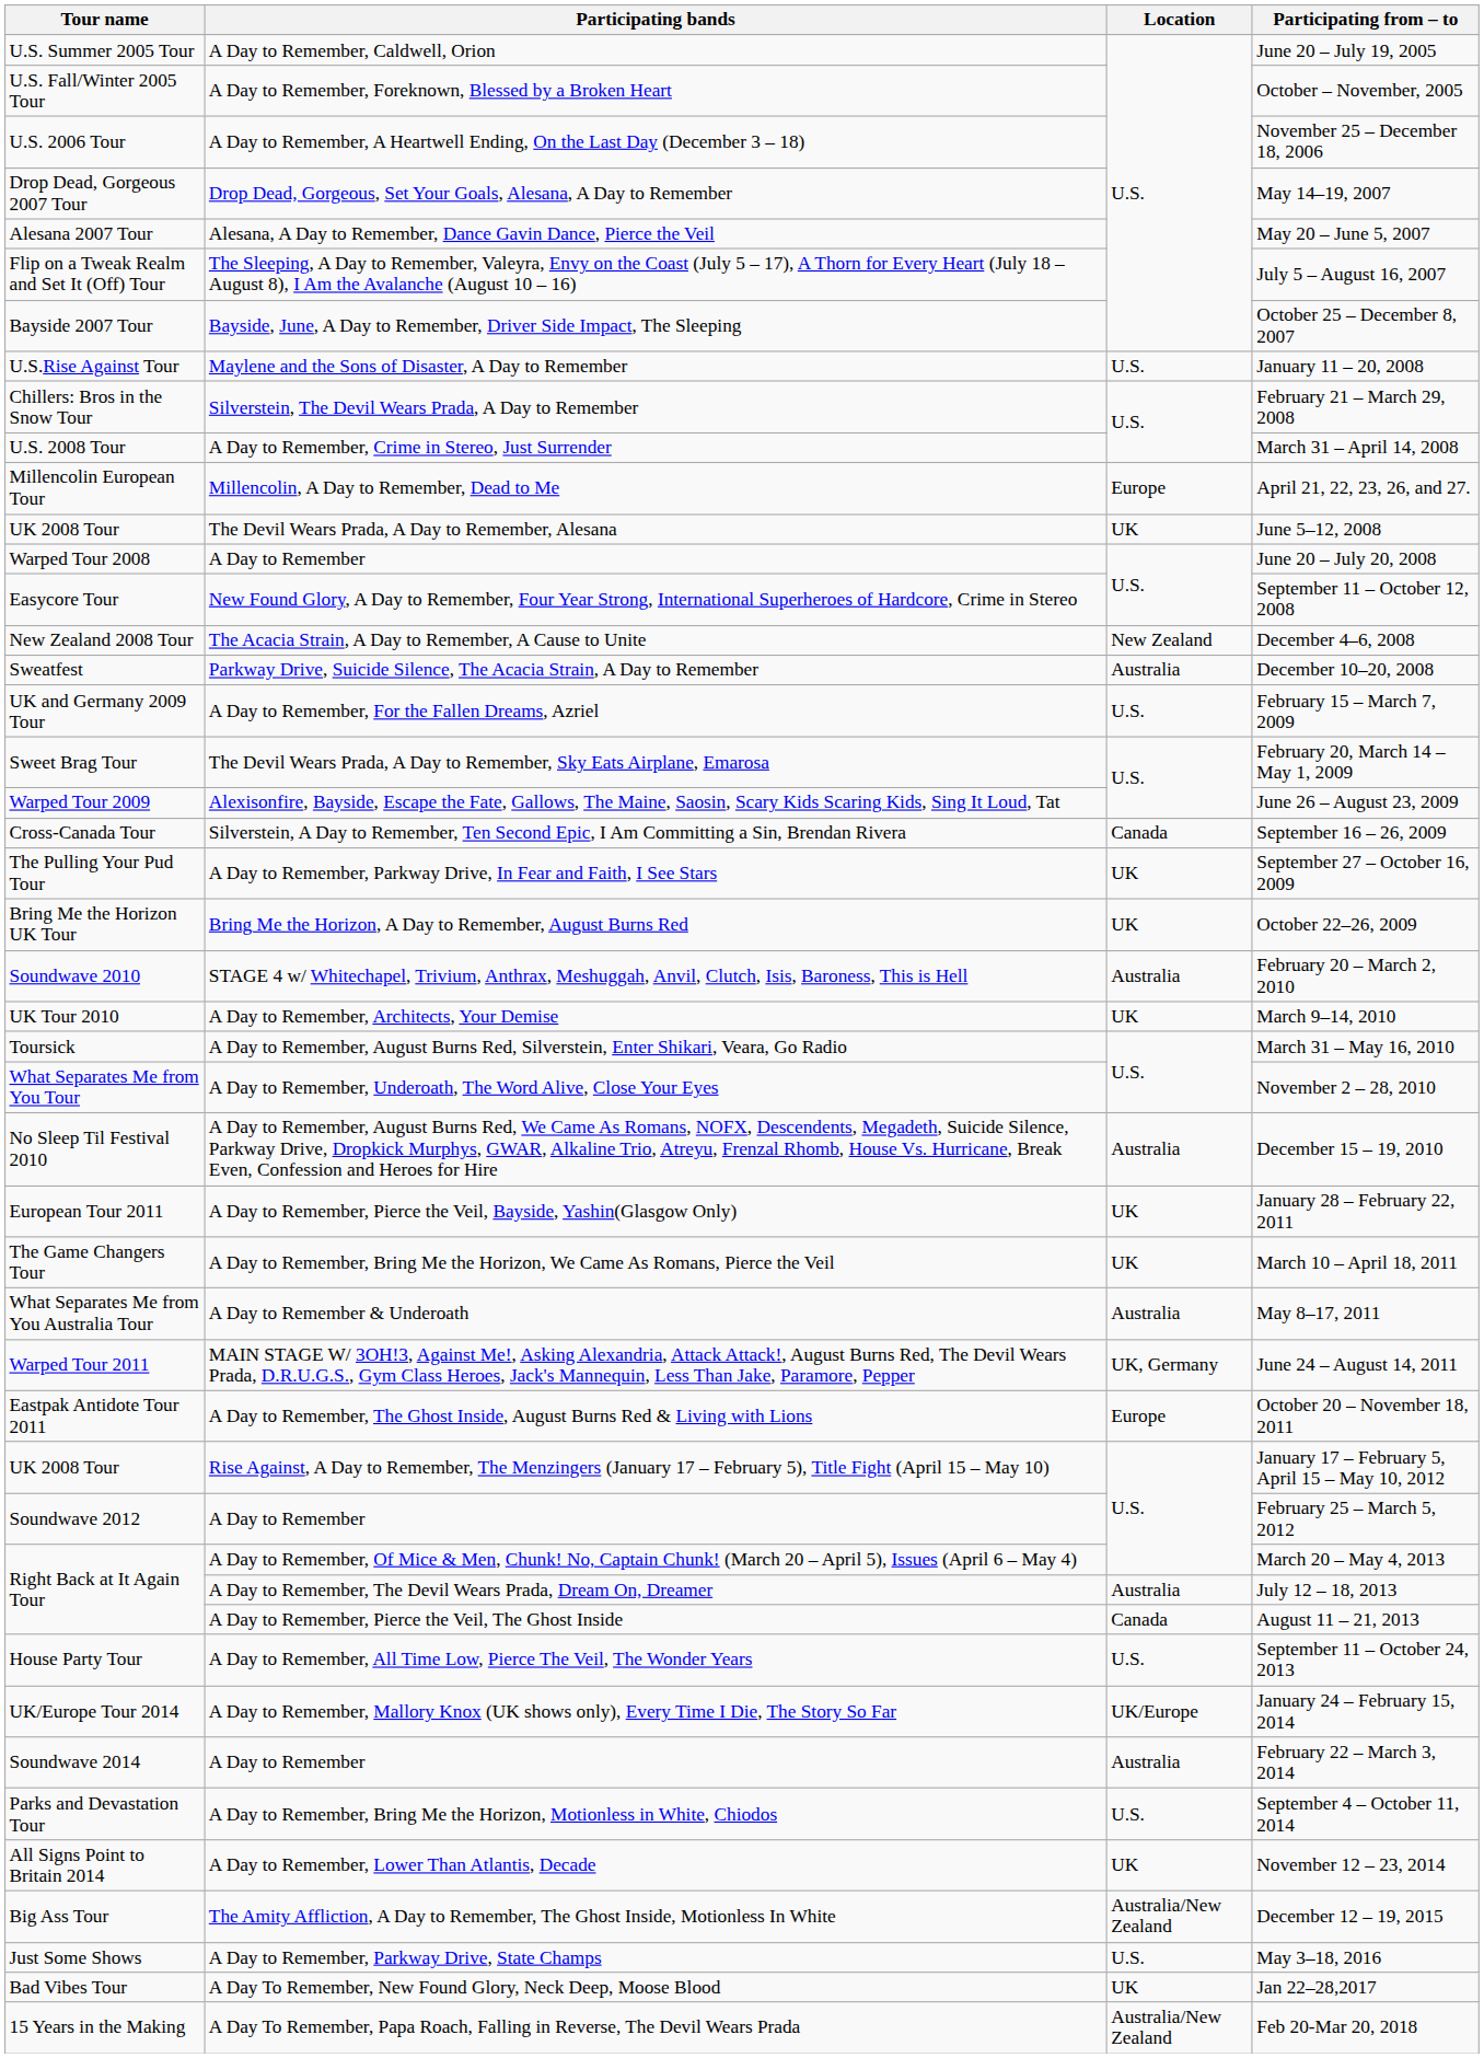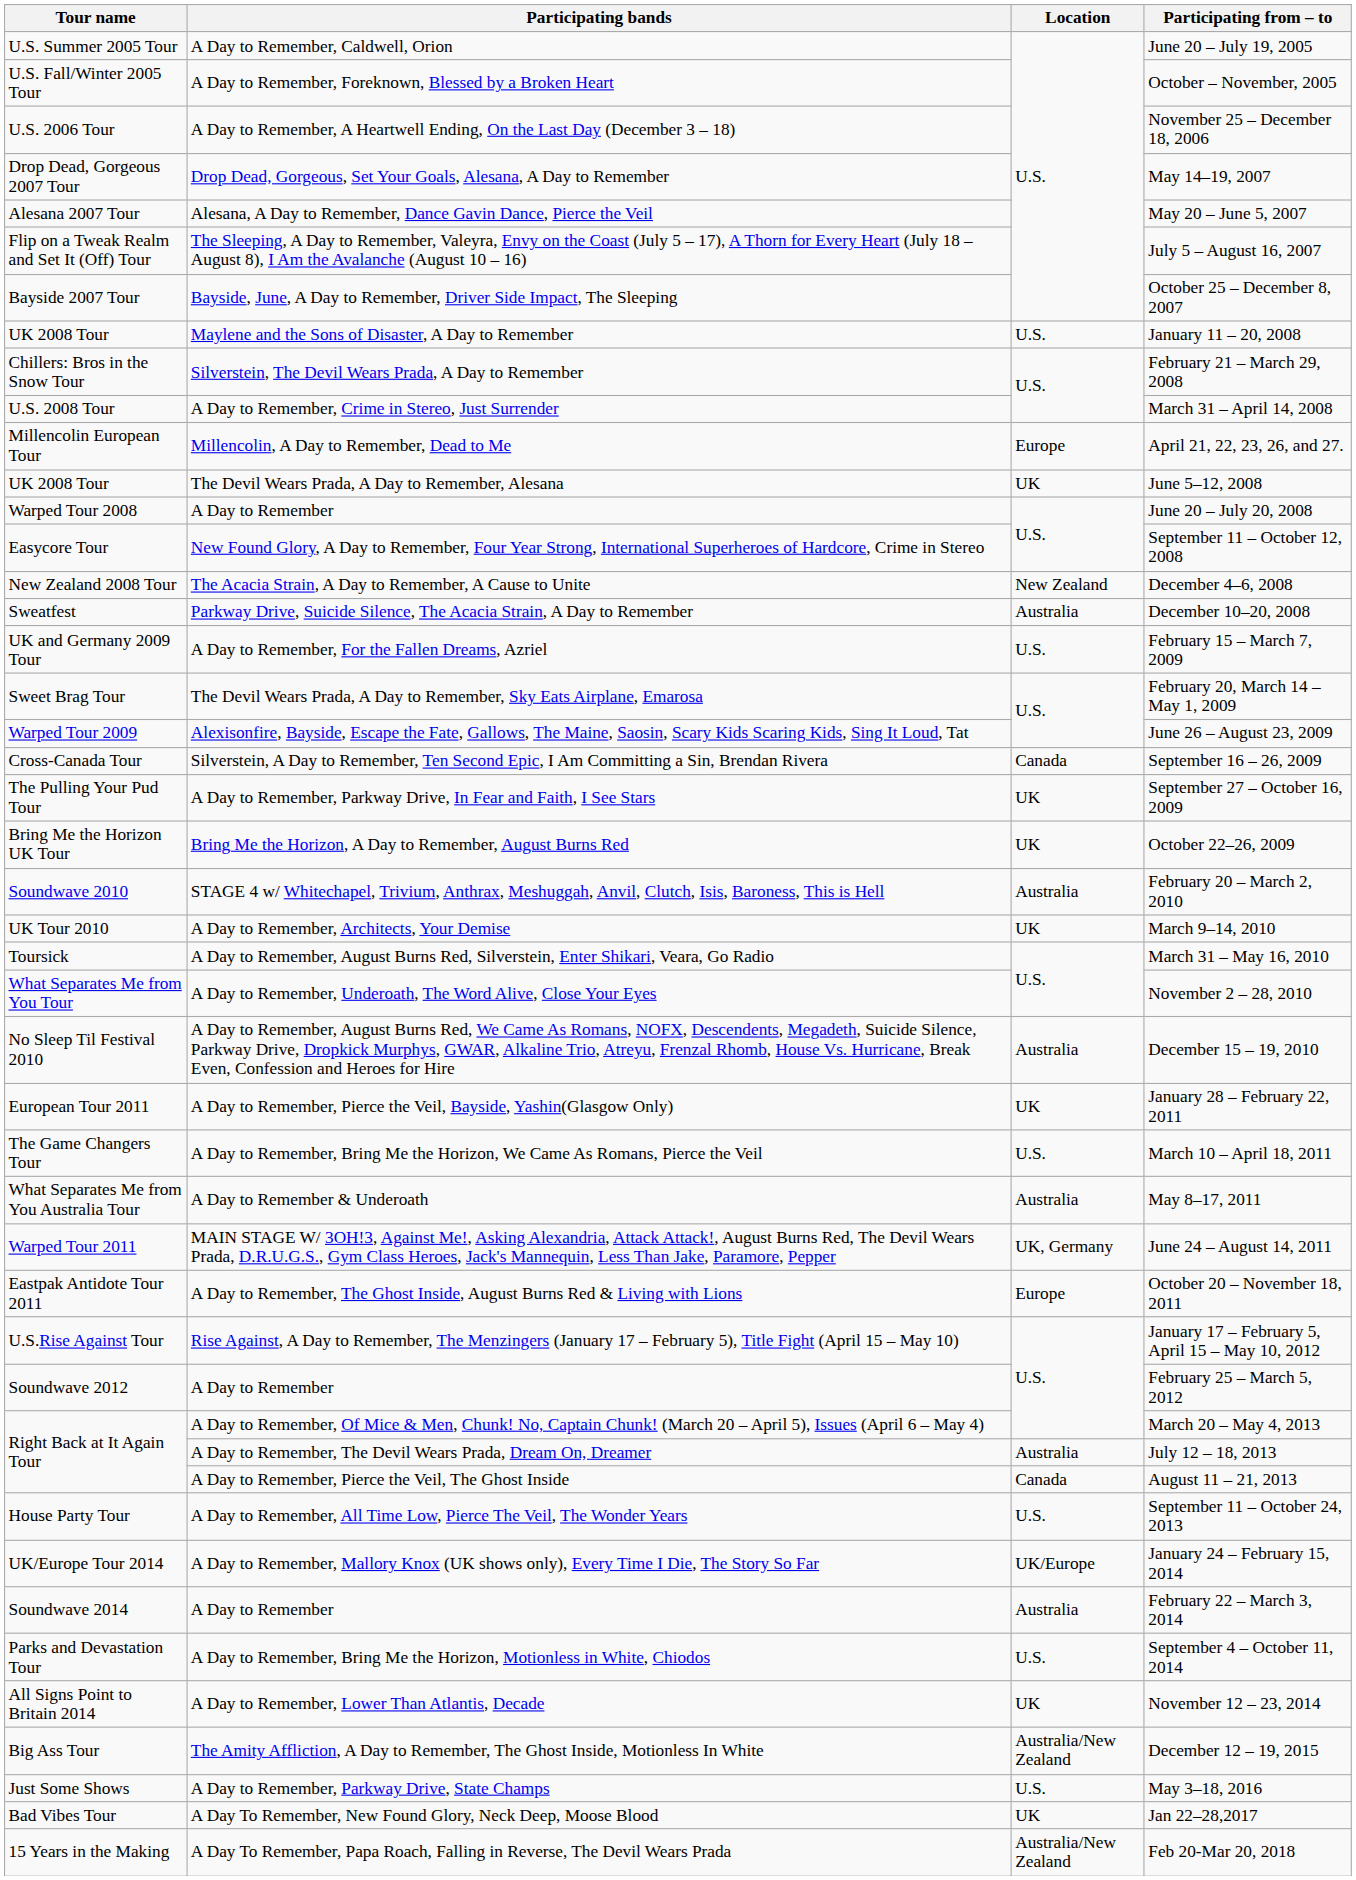 <table class="wikitable unsortable">
 <tr>
 <th>Tour name</th>
 <th>Participating bands</th>
 <th>Location</th>
 <th>Participating from – to</th>
 </tr>
 <tr>
 <td>U.S. Summer 2005 Tour</td>
 <td>A Day to Remember, Caldwell, Orion</td>
 <td rowspan="7">U.S.</td>
 <td>June 20 – July 19, 2005</td>
 </tr>
 <tr>
 <td>U.S. Fall/Winter 2005 Tour</td>
 <td>A Day to Remember, Foreknown, <a href='#'>Blessed by a Broken Heart</a></td>
 <td>October – November, 2005</td>
 </tr>
 <tr>
 <td>U.S. 2006 Tour</td>
 <td>A Day to Remember, A Heartwell Ending, <a href='#'>On the Last Day</a> (December 3 – 18)</td>
 <td>November 25 – December 18, 2006</td>
 </tr>
 <tr>
 <td>Drop Dead, Gorgeous 2007 Tour</td>
 <td><a href='#'>Drop Dead, Gorgeous</a>, <a href='#'>Set Your Goals</a>, <a href='#'>Alesana</a>, A Day to Remember</td>
 <td>May 14–19, 2007</td>
 </tr>
 <tr>
 <td>Alesana 2007 Tour</td>
 <td>Alesana, A Day to Remember, <a href='#'>Dance Gavin Dance</a>, <a href='#'>Pierce the Veil</a></td>
 <td>May 20 – June 5, 2007</td>
 </tr>
 <tr>
 <td>Flip on a Tweak Realm and Set It (Off) Tour</td>
 <td><a href='#'>The Sleeping</a>, A Day to Remember, Valeyra, <a href='#'>Envy on the Coast</a> (July 5 – 17), <a href='#'>A Thorn for Every Heart</a> (July 18 – August 8), <a href='#'>I Am the Avalanche</a> (August 10 – 16)</td>
 <td>July 5 – August 16, 2007</td>
 </tr>
 <tr>
 <td>Bayside 2007 Tour</td>
 <td><a href='#'>Bayside</a>, <a href='#'>June</a>, A Day to Remember, <a href='#'>Driver Side Impact</a>, The Sleeping</td>
 <td>October 25 – December 8, 2007</td>
 </tr>
 <tr>
-<td>U.S.<a href='#'>Rise Against</a> Tour</td>
+<td>UK 2008 Tour</td>
 <td><a href='#'>Maylene and the Sons of Disaster</a>, A Day to Remember</td>
 <td>U.S.</td>
 <td>January 11 – 20, 2008</td>
 </tr>
 <tr>
 <td>Chillers: Bros in the Snow Tour</td>
 <td><a href='#'>Silverstein</a>, <a href='#'>The Devil Wears Prada</a>, A Day to Remember</td>
 <td rowspan="2">U.S.</td>
 <td>February 21 – March 29, 2008</td>
 </tr>
 <tr>
 <td>U.S. 2008 Tour</td>
 <td>A Day to Remember, <a href='#'>Crime in Stereo</a>, <a href='#'>Just Surrender</a></td>
 <td>March 31 – April 14, 2008</td>
 </tr>
 <tr>
 <td>Millencolin European Tour</td>
 <td><a href='#'>Millencolin</a>, A Day to Remember, <a href='#'>Dead to Me</a></td>
 <td>Europe</td>
 <td April 2008>April 21, 22, 23, 26, and 27.</td>
 </tr>
 <tr>
 <td>UK 2008 Tour</td>
 <td>The Devil Wears Prada, A Day to Remember, Alesana</td>
 <td>UK</td>
 <td>June 5–12, 2008</td>
 </tr>
 <tr>
 <td>Warped Tour 2008</td>
 <td>A Day to Remember</td>
 <td rowspan="2">U.S.</td>
 <td>June 20 – July 20, 2008</td>
 </tr>
 <tr>
 <td>Easycore Tour</td>
 <td><a href='#'>New Found Glory</a>, A Day to Remember, <a href='#'>Four Year Strong</a>, <a href='#'>International Superheroes of Hardcore</a>, Crime in Stereo</td>
 <td>September 11 – October 12, 2008</td>
 </tr>
 <tr>
 <td>New Zealand 2008 Tour</td>
 <td><a href='#'>The Acacia Strain</a>, A Day to Remember, A Cause to Unite</td>
 <td>New Zealand</td>
 <td>December 4–6, 2008</td>
 </tr>
 <tr>
 <td>Sweatfest</td>
 <td><a href='#'>Parkway Drive</a>, <a href='#'>Suicide Silence</a>, <a href='#'>The Acacia Strain</a>, A Day to Remember</td>
 <td>Australia</td>
 <td>December 10–20, 2008</td>
 </tr>
 <tr>
 <td>UK and Germany 2009 Tour</td>
 <td>A Day to Remember, <a href='#'>For the Fallen Dreams</a>, Azriel</td>
 <td>U.S.</td>
 <td>February 15 – March 7, 2009</td>
 </tr>
 <tr>
 <td>Sweet Brag Tour</td>
 <td>The Devil Wears Prada, A Day to Remember, <a href='#'>Sky Eats Airplane</a>, <a href='#'>Emarosa</a></td>
 <td rowspan="2">U.S.</td>
 <td>February 20, March 14 – May 1, 2009</td>
 </tr>
 <tr>
 <td><a href='#'>Warped Tour 2009</a></td>
 <td><a href='#'>Alexisonfire</a>, <a href='#'>Bayside</a>, <a href='#'>Escape the Fate</a>, <a href='#'>Gallows</a>, <a href='#'>The Maine</a>, <a href='#'>Saosin</a>, <a href='#'>Scary Kids Scaring Kids</a>, <a href='#'>Sing It Loud</a>, Tat</td>
 <td>June 26 – August 23, 2009</td>
 </tr>
 <tr>
 <td>Cross-Canada Tour</td>
 <td>Silverstein, A Day to Remember, <a href='#'>Ten Second Epic</a>, I Am Committing a Sin, Brendan Rivera</td>
 <td>Canada</td>
 <td>September 16 – 26, 2009</td>
 </tr>
 <tr>
 <td>The Pulling Your Pud Tour</td>
 <td>A Day to Remember, Parkway Drive, <a href='#'>In Fear and Faith</a>, <a href='#'>I See Stars</a></td>
 <td>UK</td>
 <td>September 27 – October 16, 2009</td>
 </tr>
 <tr>
 <td>Bring Me the Horizon UK Tour</td>
 <td><a href='#'>Bring Me the Horizon</a>, A Day to Remember, <a href='#'>August Burns Red</a></td>
 <td>UK</td>
 <td>October 22–26, 2009</td>
 </tr>
 <tr>
 <td><a href='#'>Soundwave 2010</a></td>
 <td>STAGE 4 w/ <a href='#'>Whitechapel</a>, <a href='#'>Trivium</a>, <a href='#'>Anthrax</a>, <a href='#'>Meshuggah</a>, <a href='#'>Anvil</a>, <a href='#'>Clutch</a>, <a href='#'>Isis</a>, <a href='#'>Baroness</a>, <a href='#'>This is Hell</a></td>
 <td>Australia</td>
 <td>February 20 – March 2, 2010</td>
 </tr>
 <tr>
 <td>UK Tour 2010</td>
 <td>A Day to Remember, <a href='#'>Architects</a>, <a href='#'>Your Demise</a></td>
 <td>UK</td>
 <td>March 9–14, 2010</td>
 </tr>
 <tr>
 <td>Toursick</td>
 <td>A Day to Remember, August Burns Red, Silverstein, <a href='#'>Enter Shikari</a>, Veara, Go Radio</td>
 <td rowspan="2">U.S.</td>
 <td>March 31 – May 16, 2010</td>
 </tr>
 <tr>
 <td><a href='#'>What Separates Me from You Tour</a></td>
 <td>A Day to Remember, <a href='#'>Underoath</a>, <a href='#'>The Word Alive</a>, <a href='#'>Close Your Eyes</a></td>
 <td>November 2 – 28, 2010</td>
 </tr>
 <tr>
 <td>No Sleep Til Festival 2010</td>
 <td>A Day to Remember, August Burns Red, <a href='#'>We Came As Romans</a>, <a href='#'>NOFX</a>, <a href='#'>Descendents</a>, <a href='#'>Megadeth</a>, Suicide Silence, Parkway Drive, <a href='#'>Dropkick Murphys</a>, <a href='#'>GWAR</a>, <a href='#'>Alkaline Trio</a>, <a href='#'>Atreyu</a>, <a href='#'>Frenzal Rhomb</a>, <a href='#'>House Vs. Hurricane</a>, Break Even, Confession and Heroes for Hire</td>
 <td>Australia</td>
 <td>December 15 – 19, 2010</td>
 </tr>
 <tr>
 <td>European Tour 2011</td>
 <td>A Day to Remember, Pierce the Veil, <a href='#'>Bayside</a>, <a href='#'>Yashin</a>(Glasgow Only)</td>
 <td>UK</td>
 <td>January 28 – February 22, 2011</td>
 </tr>
 <tr>
 <td>The Game Changers Tour</td>
 <td>A Day to Remember, Bring Me the Horizon, We Came As Romans, Pierce the Veil</td>
-<td>UK</td>
+<td>U.S.</td>
 <td>March 10 – April 18, 2011</td>
 </tr>
 <tr>
 <td>What Separates Me from You Australia Tour</td>
 <td>A Day to Remember & Underoath</td>
 <td>Australia</td>
 <td>May 8–17, 2011</td>
 </tr>
 <tr>
 <td><a href='#'>Warped Tour 2011</a></td>
 <td>MAIN STAGE W/ <a href='#'>3OH!3</a>, <a href='#'>Against Me!</a>, <a href='#'>Asking Alexandria</a>, <a href='#'>Attack Attack!</a>, August Burns Red, The Devil Wears Prada, <a href='#'>D.R.U.G.S.</a>, <a href='#'>Gym Class Heroes</a>, <a href='#'>Jack's Mannequin</a>, <a href='#'>Less Than Jake</a>, <a href='#'>Paramore</a>, <a href='#'>Pepper</a></td>
 <td>UK, Germany</td>
 <td>June 24 – August 14, 2011</td>
 </tr>
 <tr>
 <td>Eastpak Antidote Tour 2011</td>
 <td>A Day to Remember, <a href='#'>The Ghost Inside</a>, August Burns Red & <a href='#'>Living with Lions</a></td>
 <td>Europe</td>
 <td>October 20 – November 18, 2011</td>
 </tr>
 <tr>
-<td>UK 2008 Tour</td>
+<td>U.S.<a href='#'>Rise Against</a> Tour</td>
 <td><a href='#'>Rise Against</a>, A Day to Remember, <a href='#'>The Menzingers</a> (January 17 – February 5), <a href='#'>Title Fight</a> (April 15 – May 10)</td>
 <td rowspan="3">U.S.</td>
 <td>January 17 – February 5, April 15 – May 10, 2012</td>
 </tr>
 <tr>
 <td>Soundwave 2012</td>
 <td>A Day to Remember</td>
 <td>February 25 – March 5, 2012</td>
 </tr>
 <tr>
 <td rowspan="3">Right Back at It Again Tour</td>
 <td>A Day to Remember, <a href='#'>Of Mice & Men</a>, <a href='#'>Chunk! No, Captain Chunk!</a> (March 20 – April 5), <a href='#'>Issues</a> (April 6 – May 4)</td>
 <td>March 20 – May 4, 2013</td>
 </tr>
 <tr>
 <td>A Day to Remember, The Devil Wears Prada, <a href='#'>Dream On, Dreamer</a></td>
 <td>Australia</td>
 <td>July 12 – 18, 2013</td>
 </tr>
 <tr>
 <td>A Day to Remember, Pierce the Veil, The Ghost Inside</td>
 <td>Canada</td>
 <td>August 11 – 21, 2013</td>
 </tr>
 <tr>
 <td>House Party Tour</td>
 <td>A Day to Remember, <a href='#'>All Time Low</a>, <a href='#'>Pierce The Veil</a>, <a href='#'>The Wonder Years</a></td>
 <td>U.S.</td>
 <td>September 11 – October 24, 2013</td>
 </tr>
 <tr>
 <td>UK/Europe Tour 2014</td>
 <td>A Day to Remember, <a href='#'>Mallory Knox</a> (UK shows only), <a href='#'>Every Time I Die</a>, <a href='#'>The Story So Far</a></td>
 <td>UK/Europe</td>
 <td>January 24 – February 15, 2014</td>
 </tr>
 <tr>
 <td>Soundwave 2014</td>
 <td>A Day to Remember</td>
 <td>Australia</td>
 <td>February 22 – March 3, 2014</td>
 </tr>
 <tr>
 <td>Parks and Devastation Tour</td>
 <td>A Day to Remember, Bring Me the Horizon, <a href='#'>Motionless in White</a>, <a href='#'>Chiodos</a></td>
 <td>U.S.</td>
 <td>September 4 – October 11, 2014</td>
 </tr>
 <tr>
 <td>All Signs Point to Britain 2014</td>
 <td>A Day to Remember, <a href='#'>Lower Than Atlantis</a>,  <a href='#'>Decade</a></td>
 <td>UK</td>
 <td>November 12 – 23, 2014</td>
 </tr>
 <tr>
 <td>Big Ass Tour</td>
 <td><a href='#'>The Amity Affliction</a>, A Day to Remember, The Ghost Inside, Motionless In White</td>
 <td>Australia/New Zealand</td>
 <td>December 12 – 19, 2015</td>
 </tr>
 <tr>
 <td>Just Some Shows</td>
 <td>A Day to Remember, <a href='#'>Parkway Drive</a>,  <a href='#'>State Champs</a></td>
 <td>U.S.</td>
 <td>May 3–18, 2016</td>
 </tr>
 <tr>
 <td>Bad Vibes Tour</td>
 <td>A Day To Remember, New Found Glory, Neck Deep, Moose Blood</td>
 <td>UK</td>
 <td>Jan 22–28,2017</td>
 </tr>
 <tr>
 <td>15 Years in the Making</td>
 <td>A Day To Remember, Papa Roach, Falling in Reverse, The Devil Wears Prada</td>
 <td>Australia/New Zealand</td>
 <td>Feb 20-Mar 20, 2018</td>
 </tr>
 </table>
